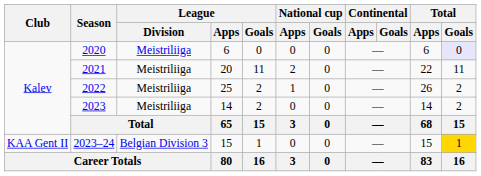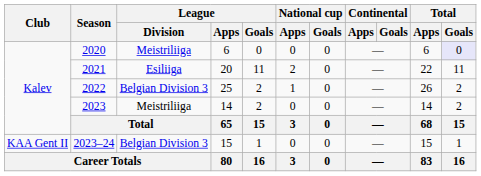 <table class="wikitable" style="text-align:center">
 <tr>
 <th rowspan="2">Club</th>
 <th rowspan="2">Season</th>
 <th colspan="3">League</th>
 <th colspan="2">National cup</th>
 <th colspan="2">Continental</th>
 <th colspan="2">Total</th>
 </tr>
 <tr>
 <th>Division</th>
 <th>Apps</th>
 <th>Goals</th>
 <th>Apps</th>
 <th>Goals</th>
 <th>Apps</th>
 <th>Goals</th>
 <th>Apps</th>
 <th>Goals</th>
 </tr>
 <tr>
 <td rowspan=5><a href='#'>Kalev</a></td>
 <td><a href='#'>2020</a></td>
 <td><a href='#'>Meistriliiga</a></td>
 <td>6</td>
 <td>0</td>
 <td>0</td>
 <td>0</td>
 <td colspan="2">—</td>
 <td>6</td>
 <td style="background: lavender;">0</td>
 </tr>
 <tr>
 <td><a href='#'>2021</a></td>
-<td>Meistriliiga</td>
+<td><a href='#'>Esiliiga</a></td>
 <td>20</td>
 <td>11</td>
 <td>2</td>
 <td>0</td>
 <td colspan="2">—</td>
 <td>22</td>
 <td>11</td>
 </tr>
 <tr>
 <td><a href='#'>2022</a></td>
-<td>Meistriliiga</td>
+<td><a href='#'>Belgian Division 3</a></td>
 <td>25</td>
 <td>2</td>
 <td>1</td>
 <td>0</td>
 <td colspan="2">—</td>
 <td>26</td>
 <td>2</td>
 </tr>
 <tr>
 <td><a href='#'>2023</a></td>
 <td>Meistriliiga</td>
 <td>14</td>
 <td>2</td>
 <td>0</td>
 <td>0</td>
 <td colspan="2">—</td>
 <td>14</td>
 <td>2</td>
 </tr>
 <tr>
 <th colspan="2">Total</th>
 <th>65</th>
 <th>15</th>
 <th>3</th>
 <th>0</th>
 <th colspan="2">—</th>
 <th>68</th>
 <th>15</th>
 </tr>
 <tr>
 <td><a href='#'>KAA Gent II</a></td>
 <td><a href='#'>2023–24</a></td>
 <td><a href='#'>Belgian Division 3</a></td>
 <td>15</td>
 <td>1</td>
 <td>0</td>
 <td>0</td>
 <td colspan="2">—</td>
 <td>15</td>
-<td style="background: gold;">1</td>
+<td>1</td>
 </tr>
 <tr>
 <th colspan="3">Career Totals</th>
 <th>80</th>
 <th>16</th>
 <th>3</th>
 <th>0</th>
 <th colspan="2">—</th>
 <th>83</th>
 <th>16</th>
 </tr>
 </table>
